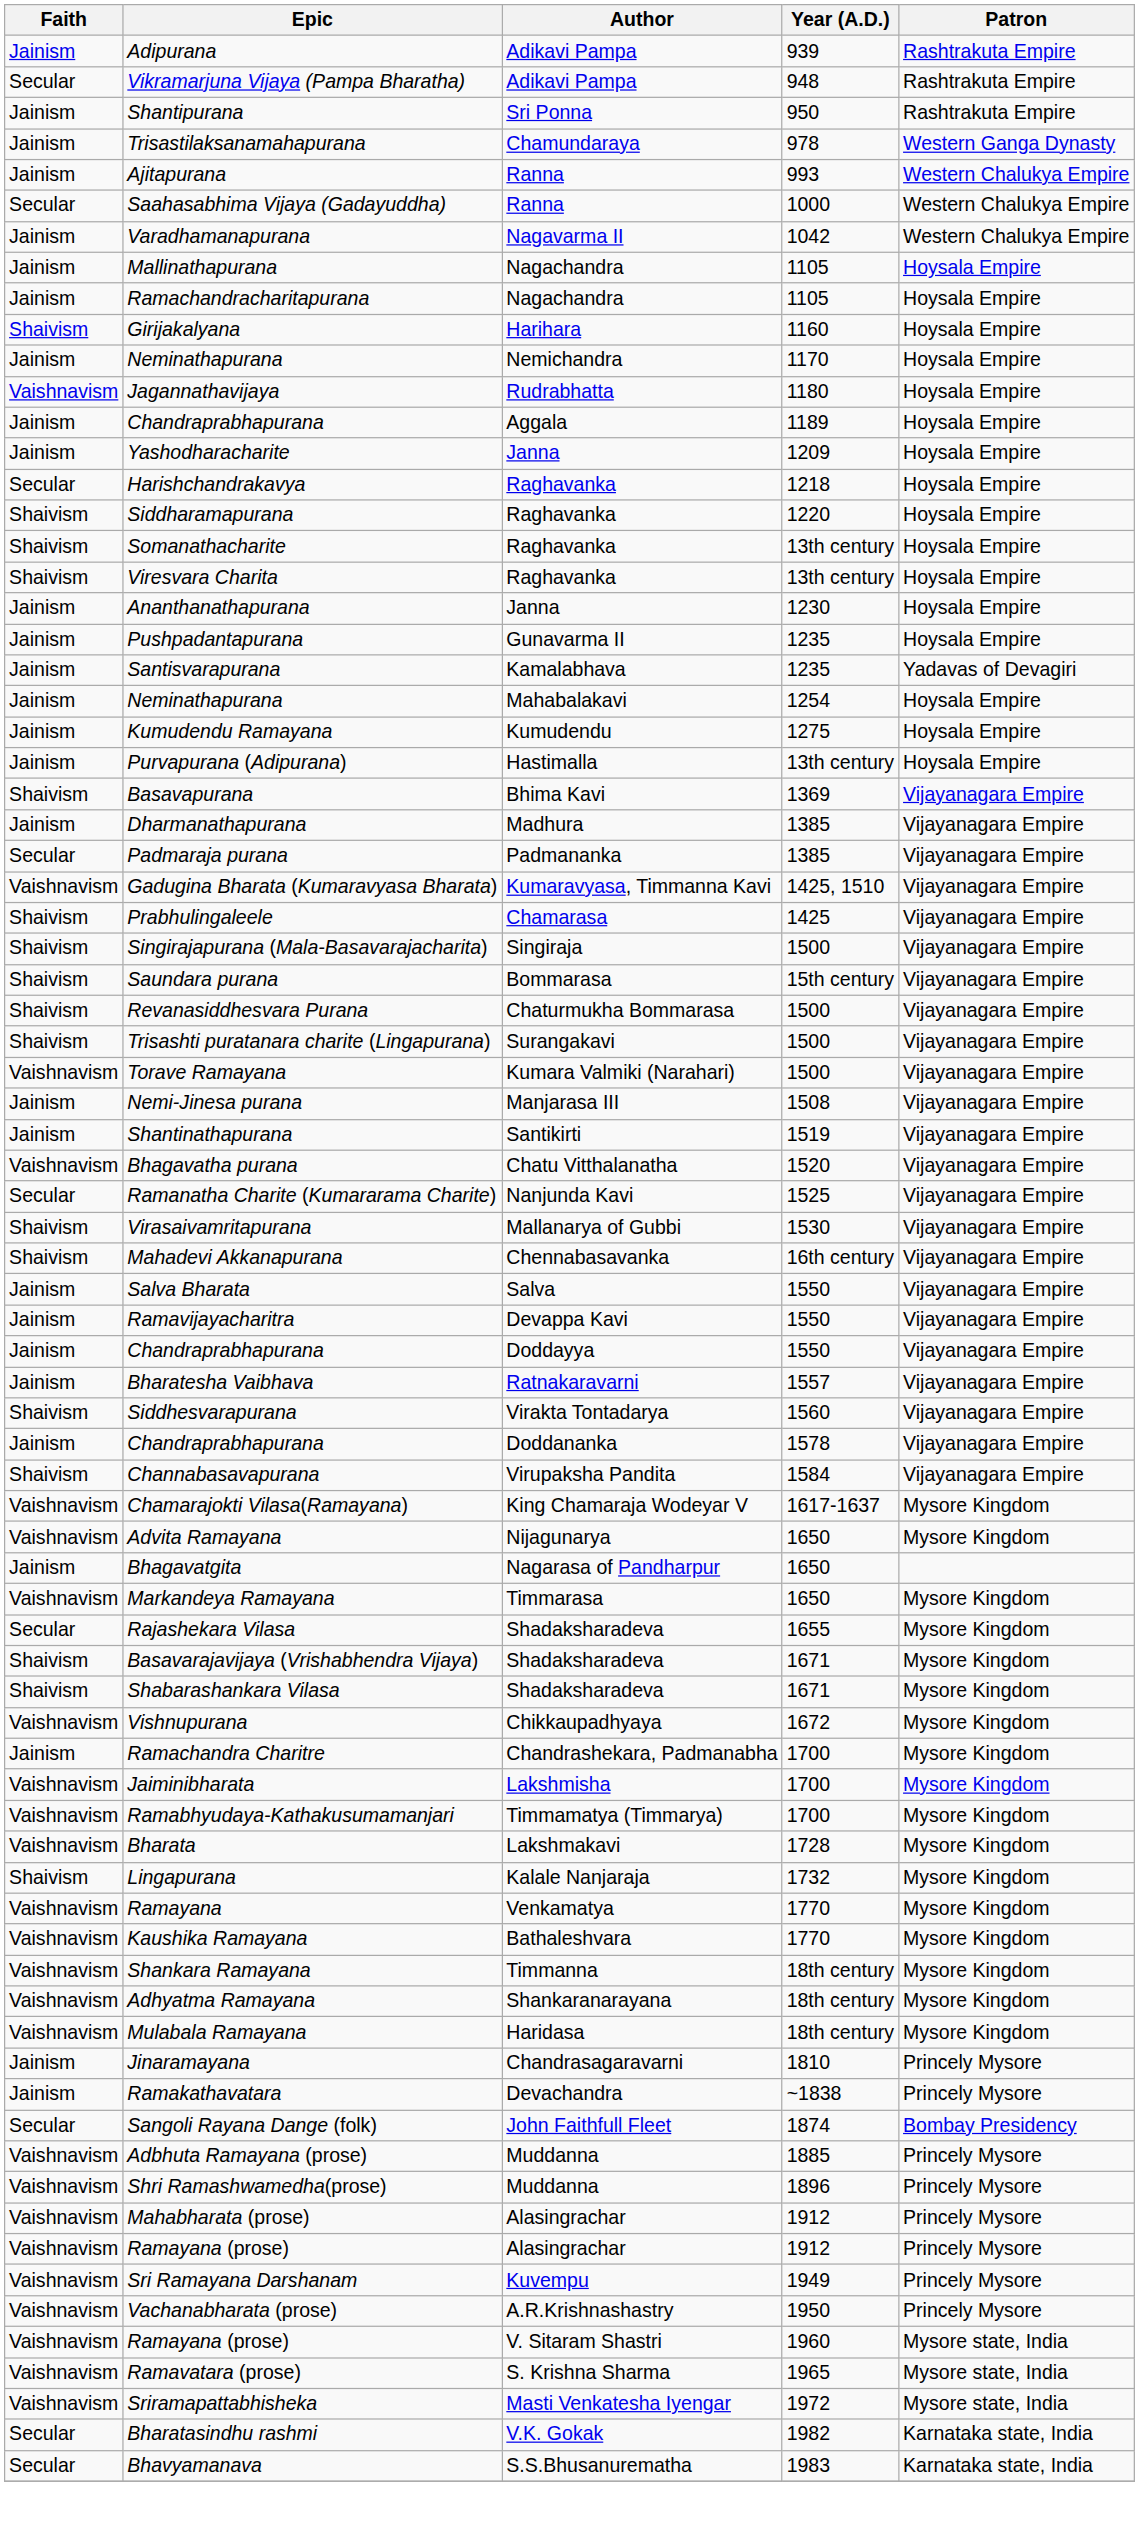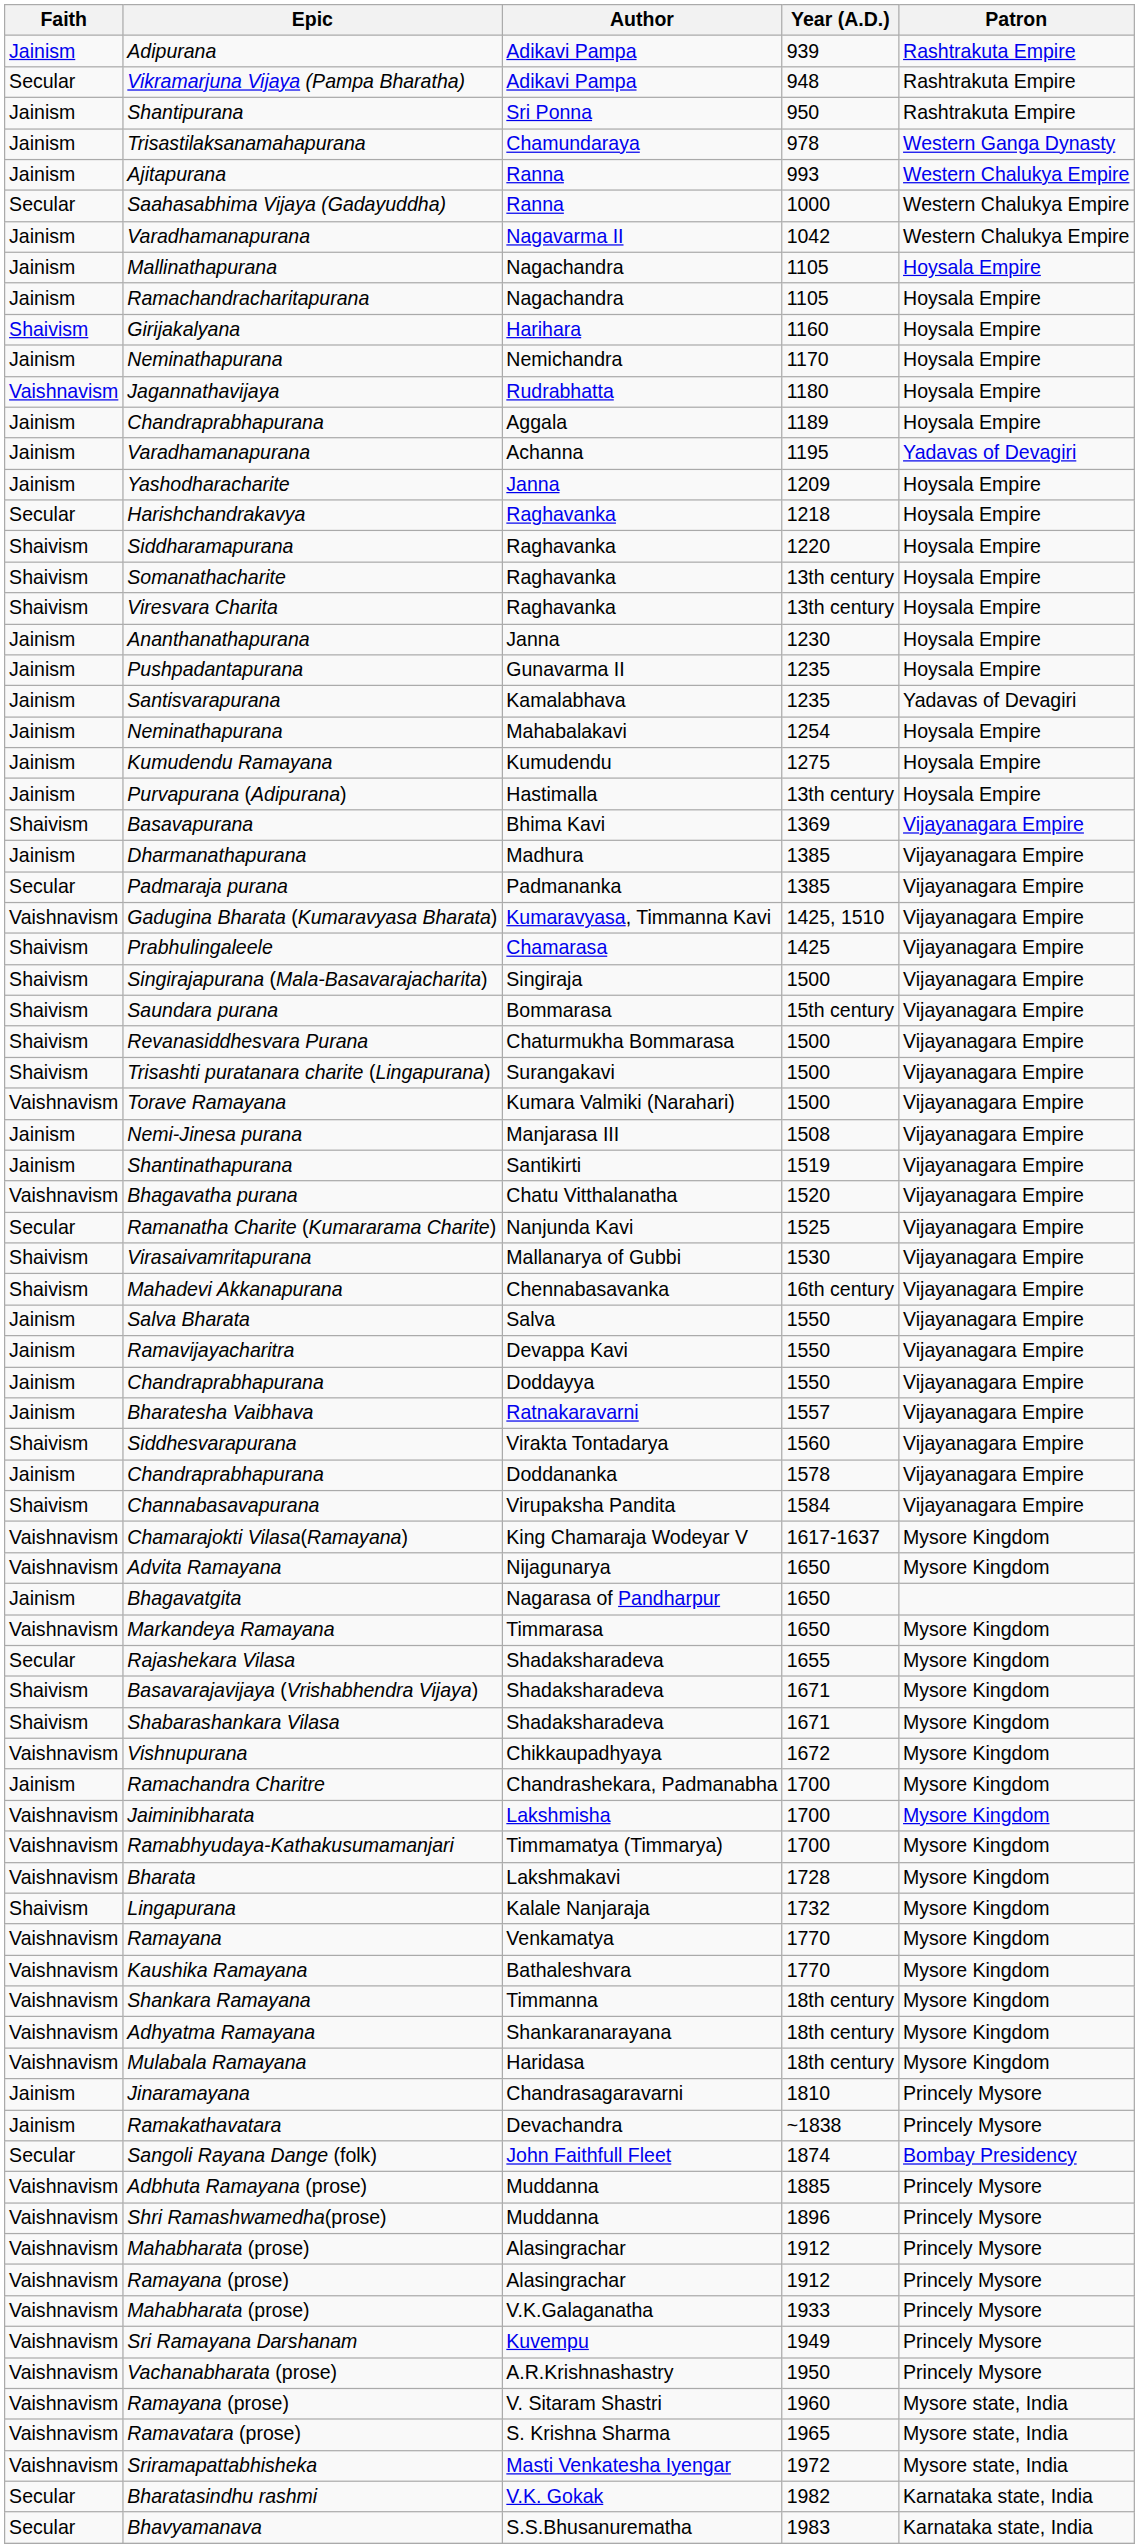 <table class="wikitable sortable">
 <tr>
 <th bgcolor=#99CCFF>Faith</th>
 <th bgcolor=#99CCFF>Epic</th>
 <th bgcolor=#99CCFF>Author</th>
 <th bgcolor=#99CCFF>Year (A.D.)</th>
 <th bgcolor=#99CCFF>Patron</th>
 </tr>
 <tr>
 <td><a href='#'>Jainism</a></td>
 <td><em>Adipurana</em></td>
 <td><a href='#'>Adikavi Pampa</a></td>
 <td>939</td>
 <td><a href='#'>Rashtrakuta Empire</a></td>
 </tr>
 <tr>
 <td>Secular</td>
 <td><em><a href='#'>Vikramarjuna Vijaya</a> (Pampa Bharatha)</em></td>
 <td><a href='#'>Adikavi Pampa</a></td>
 <td>948</td>
 <td>Rashtrakuta Empire</td>
 </tr>
 <tr>
 <td>Jainism</td>
 <td><em>Shantipurana</em></td>
 <td><a href='#'>Sri Ponna</a></td>
 <td>950</td>
 <td>Rashtrakuta Empire</td>
 </tr>
 <tr>
 <td>Jainism</td>
 <td><em>Trisastilaksanamahapurana</em></td>
 <td><a href='#'>Chamundaraya</a></td>
 <td>978</td>
 <td><a href='#'>Western Ganga Dynasty</a></td>
 </tr>
 <tr>
 <td>Jainism</td>
 <td><em>Ajitapurana</em></td>
 <td><a href='#'>Ranna</a></td>
 <td>993</td>
 <td><a href='#'>Western Chalukya Empire</a></td>
 </tr>
 <tr>
 <td>Secular</td>
 <td><em>Saahasabhima Vijaya (Gadayuddha)</em></td>
 <td><a href='#'>Ranna</a></td>
 <td>1000</td>
 <td>Western Chalukya Empire</td>
 </tr>
 <tr>
 <td>Jainism</td>
 <td><em>Varadhamanapurana</em></td>
 <td><a href='#'>Nagavarma II</a></td>
 <td>1042</td>
 <td>Western Chalukya Empire</td>
 </tr>
 <tr>
 <td>Jainism</td>
 <td><em>Mallinathapurana</em></td>
 <td>Nagachandra</td>
 <td>1105</td>
 <td><a href='#'>Hoysala Empire</a></td>
 </tr>
 <tr>
 <td>Jainism</td>
 <td><em>Ramachandracharitapurana</em></td>
 <td>Nagachandra</td>
 <td>1105</td>
 <td>Hoysala Empire</td>
 </tr>
 <tr>
 <td><a href='#'>Shaivism</a></td>
 <td><em>Girijakalyana</em></td>
 <td><a href='#'>Harihara</a></td>
 <td>1160</td>
 <td>Hoysala Empire</td>
 </tr>
 <tr>
 <td>Jainism</td>
 <td><em>Neminathapurana</em></td>
 <td>Nemichandra</td>
 <td>1170</td>
 <td>Hoysala Empire</td>
 </tr>
 <tr>
 <td><a href='#'>Vaishnavism</a></td>
 <td><em>Jagannathavijaya</em></td>
 <td><a href='#'>Rudrabhatta</a></td>
 <td>1180</td>
 <td>Hoysala Empire</td>
 </tr>
 <tr>
 <td>Jainism</td>
 <td><em>Chandraprabhapurana</em></td>
 <td>Aggala</td>
 <td>1189</td>
 <td>Hoysala Empire</td>
+</tr>
+<tr>
+<td>Jainism</td>
+<td><em>Varadhamanapurana</em></td>
+<td>Achanna</td>
+<td>1195</td>
+<td><a href='#'>Yadavas of Devagiri</a></td>
 </tr>
 <tr>
 <td>Jainism</td>
 <td><em>Yashodharacharite</em></td>
 <td><a href='#'>Janna</a></td>
 <td>1209</td>
 <td>Hoysala Empire</td>
 </tr>
 <tr>
 <td>Secular</td>
 <td><em>Harishchandrakavya</em></td>
 <td><a href='#'>Raghavanka</a></td>
 <td>1218</td>
 <td>Hoysala Empire</td>
 </tr>
 <tr>
 <td>Shaivism</td>
 <td><em>Siddharamapurana</em></td>
 <td>Raghavanka</td>
 <td>1220</td>
 <td>Hoysala Empire</td>
 </tr>
 <tr>
 <td>Shaivism</td>
 <td><em>Somanathacharite</em></td>
 <td>Raghavanka</td>
 <td>13th century</td>
 <td>Hoysala Empire</td>
 </tr>
 <tr>
 <td>Shaivism</td>
 <td><em>Viresvara Charita</em></td>
 <td>Raghavanka</td>
 <td>13th century</td>
 <td>Hoysala Empire</td>
 </tr>
 <tr>
 <td>Jainism</td>
 <td><em>Ananthanathapurana</em></td>
 <td>Janna</td>
 <td>1230</td>
 <td>Hoysala Empire</td>
 </tr>
 <tr>
 <td>Jainism</td>
 <td><em>Pushpadantapurana</em></td>
 <td>Gunavarma II</td>
 <td>1235</td>
 <td>Hoysala Empire</td>
 </tr>
 <tr>
 <td>Jainism</td>
 <td><em>Santisvarapurana</em></td>
 <td>Kamalabhava</td>
 <td>1235</td>
 <td>Yadavas of Devagiri</td>
 </tr>
 <tr>
 <td>Jainism</td>
 <td><em>Neminathapurana</em></td>
 <td>Mahabalakavi</td>
 <td>1254</td>
 <td>Hoysala Empire</td>
 </tr>
 <tr>
 <td>Jainism</td>
 <td><em>Kumudendu Ramayana</em></td>
 <td>Kumudendu</td>
 <td>1275</td>
 <td>Hoysala Empire</td>
 </tr>
 <tr>
 <td>Jainism</td>
 <td><em>Purvapurana</em> (<em>Adipurana</em>)</td>
 <td>Hastimalla</td>
 <td>13th century</td>
 <td>Hoysala Empire</td>
 </tr>
 <tr>
 <td>Shaivism</td>
 <td><em>Basavapurana</em></td>
 <td>Bhima Kavi</td>
 <td>1369</td>
 <td><a href='#'>Vijayanagara Empire</a></td>
 </tr>
 <tr>
 <td>Jainism</td>
 <td><em>Dharmanathapurana</em></td>
 <td>Madhura</td>
 <td>1385</td>
 <td>Vijayanagara Empire</td>
 </tr>
 <tr>
 <td>Secular</td>
 <td><em>Padmaraja purana</em></td>
 <td>Padmananka</td>
 <td>1385</td>
 <td>Vijayanagara Empire</td>
 </tr>
 <tr>
 <td>Vaishnavism</td>
 <td><em>Gadugina Bharata</em> (<em>Kumaravyasa Bharata</em>)</td>
 <td><a href='#'>Kumaravyasa</a>, Timmanna Kavi</td>
 <td>1425, 1510</td>
 <td>Vijayanagara Empire</td>
 </tr>
 <tr>
 <td>Shaivism</td>
 <td><em>Prabhulingaleele</em></td>
 <td><a href='#'>Chamarasa</a></td>
 <td>1425</td>
 <td>Vijayanagara Empire</td>
 </tr>
 <tr>
 <td>Shaivism</td>
 <td><em>Singirajapurana</em> (<em>Mala-Basavarajacharita</em>)</td>
 <td>Singiraja</td>
 <td>1500</td>
 <td>Vijayanagara Empire</td>
 </tr>
 <tr>
 <td>Shaivism</td>
 <td><em>Saundara purana</em></td>
 <td>Bommarasa</td>
 <td>15th century</td>
 <td>Vijayanagara Empire</td>
 </tr>
 <tr>
 <td>Shaivism</td>
 <td><em>Revanasiddhesvara Purana</em></td>
 <td>Chaturmukha Bommarasa</td>
 <td>1500</td>
 <td>Vijayanagara Empire</td>
 </tr>
 <tr>
 <td>Shaivism</td>
 <td><em>Trisashti puratanara charite</em> (<em>Lingapurana</em>)</td>
 <td>Surangakavi</td>
 <td>1500</td>
 <td>Vijayanagara Empire</td>
 </tr>
 <tr>
 <td>Vaishnavism</td>
 <td><em>Torave Ramayana</em></td>
 <td>Kumara Valmiki (Narahari)</td>
 <td>1500</td>
 <td>Vijayanagara Empire</td>
 </tr>
 <tr>
 <td>Jainism</td>
 <td><em>Nemi-Jinesa purana</em></td>
 <td>Manjarasa III</td>
 <td>1508</td>
 <td>Vijayanagara Empire</td>
 </tr>
 <tr>
 <td>Jainism</td>
 <td><em>Shantinathapurana</em></td>
 <td>Santikirti</td>
 <td>1519</td>
 <td>Vijayanagara Empire</td>
 </tr>
 <tr>
 <td>Vaishnavism</td>
 <td><em>Bhagavatha purana</em></td>
 <td>Chatu Vitthalanatha</td>
 <td>1520</td>
 <td>Vijayanagara Empire</td>
 </tr>
 <tr>
 <td>Secular</td>
 <td><em>Ramanatha Charite</em> (<em>Kumararama Charite</em>)</td>
 <td>Nanjunda Kavi</td>
 <td>1525</td>
 <td>Vijayanagara Empire</td>
 </tr>
 <tr>
 <td>Shaivism</td>
 <td><em>Virasaivamritapurana</em></td>
 <td>Mallanarya of Gubbi</td>
 <td>1530</td>
 <td>Vijayanagara Empire</td>
 </tr>
 <tr>
 <td>Shaivism</td>
 <td><em>Mahadevi Akkanapurana</em></td>
 <td>Chennabasavanka</td>
 <td>16th century</td>
 <td>Vijayanagara Empire</td>
 </tr>
 <tr>
 <td>Jainism</td>
 <td><em>Salva Bharata</em></td>
 <td>Salva</td>
 <td>1550</td>
 <td>Vijayanagara Empire</td>
 </tr>
 <tr>
 <td>Jainism</td>
 <td><em>Ramavijayacharitra</em></td>
 <td>Devappa Kavi</td>
 <td>1550</td>
 <td>Vijayanagara Empire</td>
 </tr>
 <tr>
 <td>Jainism</td>
 <td><em>Chandraprabhapurana</em></td>
 <td>Doddayya</td>
 <td>1550</td>
 <td>Vijayanagara Empire</td>
 </tr>
 <tr>
 <td>Jainism</td>
 <td><em>Bharatesha Vaibhava</em></td>
 <td><a href='#'>Ratnakaravarni</a></td>
 <td>1557</td>
 <td>Vijayanagara Empire</td>
 </tr>
 <tr>
 <td>Shaivism</td>
 <td><em>Siddhesvarapurana</em></td>
 <td>Virakta Tontadarya</td>
 <td>1560</td>
 <td>Vijayanagara Empire</td>
 </tr>
 <tr>
 <td>Jainism</td>
 <td><em>Chandraprabhapurana</em></td>
 <td>Doddananka</td>
 <td>1578</td>
 <td>Vijayanagara Empire</td>
 </tr>
 <tr>
 <td>Shaivism</td>
 <td><em>Channabasavapurana</em></td>
 <td>Virupaksha Pandita</td>
 <td>1584</td>
 <td>Vijayanagara Empire</td>
 </tr>
 <tr>
 <td>Vaishnavism</td>
 <td><em>Chamarajokti Vilasa</em>(<em>Ramayana</em>)</td>
 <td>King Chamaraja Wodeyar V</td>
 <td>1617-1637</td>
 <td>Mysore Kingdom</td>
 </tr>
 <tr>
 <td>Vaishnavism</td>
 <td><em>Advita Ramayana</em></td>
 <td>Nijagunarya</td>
 <td>1650</td>
 <td>Mysore Kingdom</td>
 </tr>
 <tr>
 <td>Jainism</td>
 <td><em>Bhagavatgita</em></td>
 <td>Nagarasa of <a href='#'>Pandharpur</a></td>
 <td>1650</td>
 <td></td>
 </tr>
 <tr>
 <td>Vaishnavism</td>
 <td><em>Markandeya Ramayana</em></td>
 <td>Timmarasa</td>
 <td>1650</td>
 <td>Mysore Kingdom</td>
 </tr>
 <tr>
 <td>Secular</td>
 <td><em>Rajashekara Vilasa</em></td>
 <td>Shadaksharadeva</td>
 <td>1655</td>
 <td>Mysore Kingdom</td>
 </tr>
 <tr>
 <td>Shaivism</td>
 <td><em>Basavarajavijaya</em> (<em>Vrishabhendra Vijaya</em>)</td>
 <td>Shadaksharadeva</td>
 <td>1671</td>
 <td>Mysore Kingdom</td>
 </tr>
 <tr>
 <td>Shaivism</td>
 <td><em>Shabarashankara Vilasa</em></td>
 <td>Shadaksharadeva</td>
 <td>1671</td>
 <td>Mysore Kingdom</td>
 </tr>
 <tr>
 <td>Vaishnavism</td>
 <td><em>Vishnupurana</em></td>
 <td>Chikkaupadhyaya</td>
 <td>1672</td>
 <td>Mysore Kingdom</td>
 </tr>
 <tr>
 <td>Jainism</td>
 <td><em>Ramachandra Charitre</em></td>
 <td>Chandrashekara, Padmanabha</td>
 <td>1700</td>
 <td>Mysore Kingdom</td>
 </tr>
 <tr>
 <td>Vaishnavism</td>
 <td><em>Jaiminibharata</em></td>
 <td><a href='#'>Lakshmisha</a></td>
 <td>1700</td>
 <td><a href='#'>Mysore Kingdom</a></td>
 </tr>
 <tr>
 <td>Vaishnavism</td>
 <td><em>Ramabhyudaya-Kathakusumamanjari</em></td>
 <td>Timmamatya (Timmarya)</td>
 <td>1700</td>
 <td>Mysore Kingdom</td>
 </tr>
 <tr>
 <td>Vaishnavism</td>
 <td><em>Bharata</em></td>
 <td>Lakshmakavi</td>
 <td>1728</td>
 <td>Mysore Kingdom</td>
 </tr>
 <tr>
 <td>Shaivism</td>
 <td><em>Lingapurana</em></td>
 <td>Kalale Nanjaraja</td>
 <td>1732</td>
 <td>Mysore Kingdom</td>
 </tr>
 <tr>
 <td>Vaishnavism</td>
 <td><em>Ramayana</em></td>
 <td>Venkamatya</td>
 <td>1770</td>
 <td>Mysore Kingdom</td>
 </tr>
 <tr>
 <td>Vaishnavism</td>
 <td><em>Kaushika Ramayana</em></td>
 <td>Bathaleshvara</td>
 <td>1770</td>
 <td>Mysore Kingdom</td>
 </tr>
 <tr>
 <td>Vaishnavism</td>
 <td><em>Shankara Ramayana</em></td>
 <td>Timmanna</td>
 <td>18th century</td>
 <td>Mysore Kingdom</td>
 </tr>
 <tr>
 <td>Vaishnavism</td>
 <td><em>Adhyatma Ramayana</em></td>
 <td>Shankaranarayana</td>
 <td>18th century</td>
 <td>Mysore Kingdom</td>
 </tr>
 <tr>
 <td>Vaishnavism</td>
 <td><em>Mulabala Ramayana</em></td>
 <td>Haridasa</td>
 <td>18th century</td>
 <td>Mysore Kingdom</td>
 </tr>
 <tr>
 <td>Jainism</td>
 <td><em>Jinaramayana</em></td>
 <td>Chandrasagaravarni</td>
 <td>1810</td>
 <td>Princely Mysore</td>
 </tr>
 <tr>
 <td>Jainism</td>
 <td><em>Ramakathavatara</em></td>
 <td>Devachandra</td>
 <td>~1838</td>
 <td>Princely Mysore</td>
 </tr>
 <tr>
 <td>Secular</td>
 <td><em>Sangoli Rayana Dange</em> (folk)</td>
 <td><a href='#'>John Faithfull Fleet</a></td>
 <td>1874</td>
 <td><a href='#'>Bombay Presidency</a></td>
 </tr>
 <tr>
 <td>Vaishnavism</td>
 <td><em>Adbhuta Ramayana</em> (prose)</td>
 <td>Muddanna</td>
 <td>1885</td>
 <td>Princely Mysore</td>
 </tr>
 <tr>
 <td>Vaishnavism</td>
 <td><em>Shri Ramashwamedha</em>(prose)</td>
 <td>Muddanna</td>
 <td>1896</td>
 <td>Princely Mysore</td>
 </tr>
 <tr>
 <td>Vaishnavism</td>
 <td><em>Mahabharata</em> (prose)</td>
 <td>Alasingrachar</td>
 <td>1912</td>
 <td>Princely Mysore</td>
 </tr>
 <tr>
 <td>Vaishnavism</td>
 <td><em>Ramayana</em> (prose)</td>
 <td>Alasingrachar</td>
 <td>1912</td>
 <td>Princely Mysore</td>
 </tr>
 <tr>
 <td>Vaishnavism</td>
+<td><em>Mahabharata</em> (prose)</td>
+<td>V.K.Galaganatha</td>
+<td>1933</td>
+<td>Princely Mysore</td>
+</tr>
+<tr>
+<td>Vaishnavism</td>
 <td><em>Sri Ramayana Darshanam</em></td>
 <td><a href='#'>Kuvempu</a></td>
 <td>1949</td>
 <td>Princely Mysore</td>
 </tr>
 <tr>
 <td>Vaishnavism</td>
 <td><em>Vachanabharata</em> (prose)</td>
 <td>A.R.Krishnashastry</td>
 <td>1950</td>
 <td>Princely Mysore</td>
 </tr>
 <tr>
 <td>Vaishnavism</td>
 <td><em>Ramayana</em> (prose)</td>
 <td>V. Sitaram Shastri</td>
 <td>1960</td>
 <td>Mysore state, India</td>
 </tr>
 <tr>
 <td>Vaishnavism</td>
 <td><em>Ramavatara</em> (prose)</td>
 <td>S. Krishna Sharma</td>
 <td>1965</td>
 <td>Mysore state, India</td>
 </tr>
 <tr>
 <td>Vaishnavism</td>
 <td><em>Sriramapattabhisheka</em></td>
 <td><a href='#'>Masti Venkatesha Iyengar</a></td>
 <td>1972</td>
 <td>Mysore state, India</td>
 </tr>
 <tr>
 <td>Secular</td>
 <td><em>Bharatasindhu rashmi</em></td>
 <td><a href='#'>V.K. Gokak</a></td>
 <td>1982</td>
 <td>Karnataka state, India</td>
 </tr>
 <tr>
 <td>Secular</td>
 <td><em>Bhavyamanava</em></td>
 <td>S.S.Bhusanurematha</td>
 <td>1983</td>
 <td>Karnataka state, India</td>
 </tr>
 <tr>
 </tr>
 </table>
